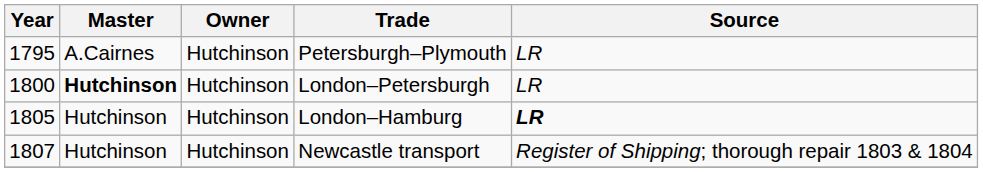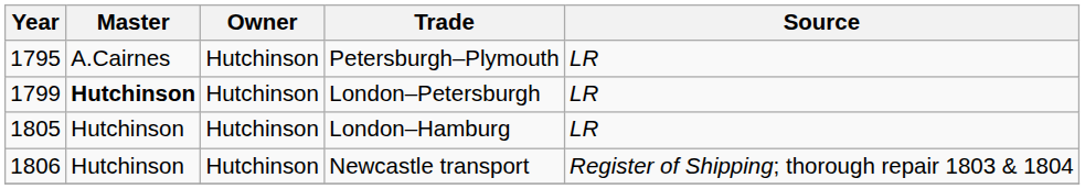 <table class=" wikitable">
 <tr>
 <th>Year</th>
 <th>Master</th>
 <th>Owner</th>
 <th>Trade</th>
 <th>Source</th>
 </tr>
 <tr>
 <td>1795</td>
 <td>A.Cairnes</td>
 <td>Hutchinson</td>
 <td>Petersburgh–Plymouth</td>
 <td><em>LR</em></td>
 </tr>
 <tr>
-<td>1800</td>
+<td>1799</td>
 <td><strong>Hutchinson</strong></td>
 <td>Hutchinson</td>
 <td>London–Petersburgh</td>
 <td><em>LR</em></td>
 </tr>
 <tr>
 <td>1805</td>
 <td>Hutchinson</td>
 <td>Hutchinson</td>
 <td>London–Hamburg</td>
-<td><strong><em>LR</em></strong></td>
+<td><em>LR</em></td>
 </tr>
 <tr>
-<td>1807</td>
+<td>1806</td>
 <td>Hutchinson</td>
 <td>Hutchinson</td>
 <td>Newcastle transport</td>
 <td><em>Register of Shipping</em>; thorough repair 1803 & 1804</td>
 </tr>
 <tr>
 </tr>
 </table>
